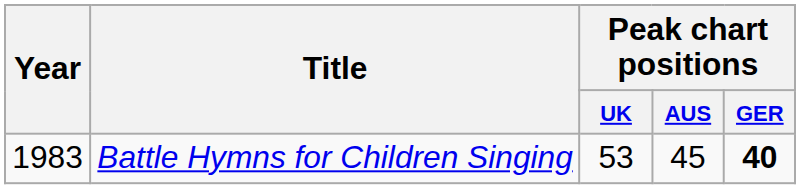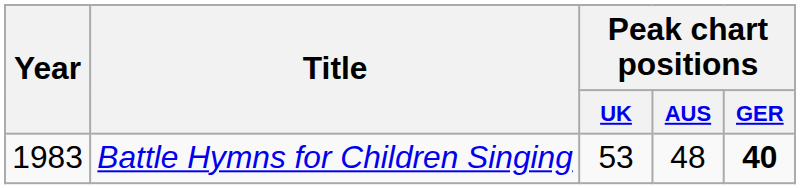 <table class="wikitable" style="text-align:center;">
 <tr>
 <th rowspan="2">Year</th>
 <th rowspan="2">Title</th>
 <th colspan="3">Peak chart positions</th>
 </tr>
 <tr style="font-size:smaller;">
 <th width="30"><small><a href='#'>UK</a></small><br></th>
 <th width="30"><small><a href='#'>AUS</a></small><br></th>
 <th width="30"><small><a href='#'>GER</a></small><br></th>
 </tr>
 <tr>
 <td>1983</td>
 <td style="text-align:left;"><em><a href='#'>Battle Hymns for Children Singing</a></em></td>
 <td>53</td>
-<td>45</td>
+<td>48</td>
 <td><strong>40</strong></td>
 </tr>
 </table>
